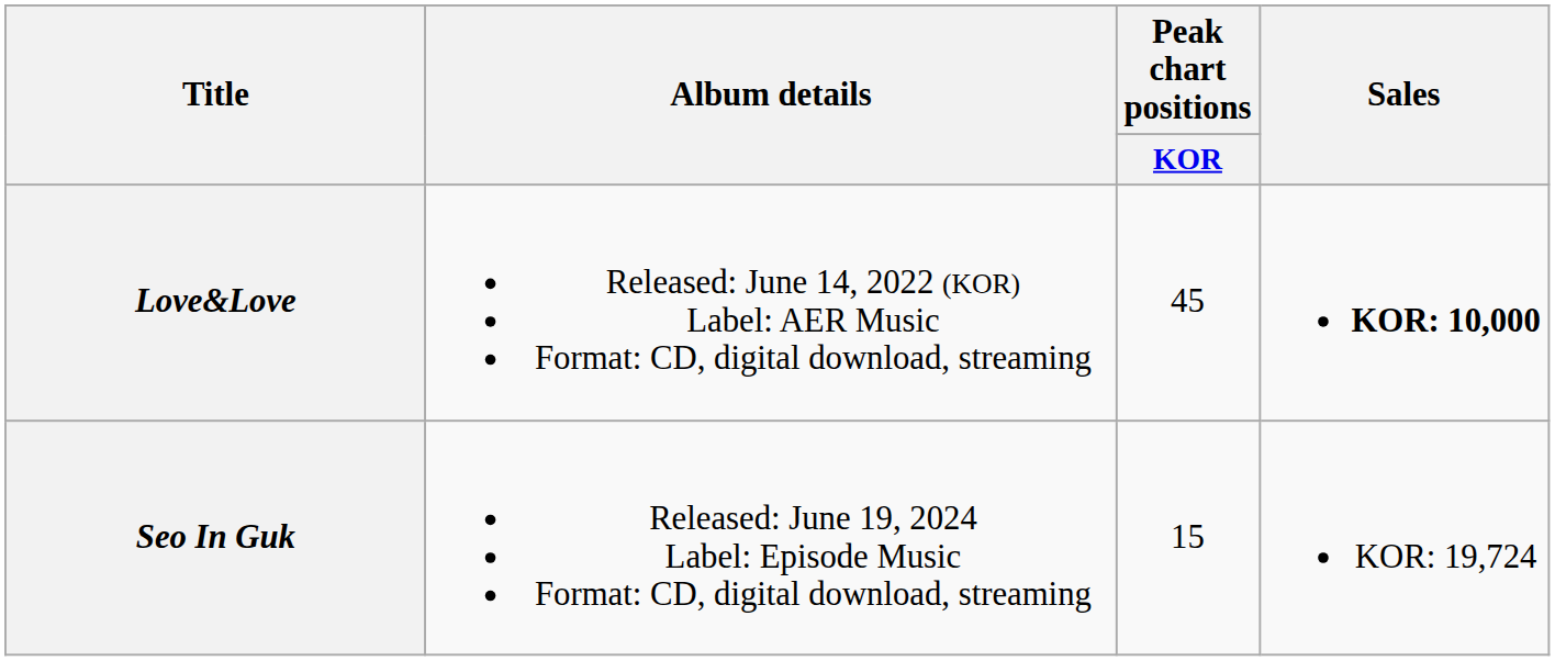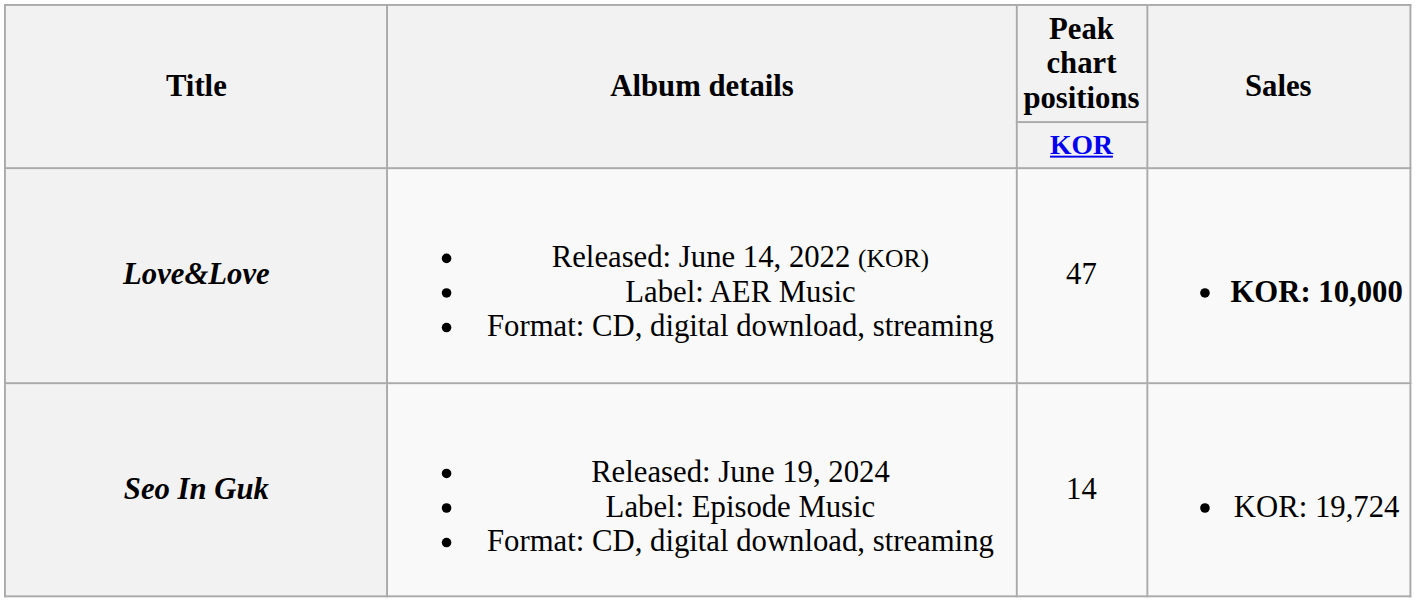 <table class="wikitable plainrowheaders" style="text-align:center;">
 <tr>
 <th scope="col" rowspan="2" style="width:12em;">Title</th>
 <th scope="col" rowspan="2" style="width:20em;">Album details</th>
 <th scope="col" colspan="1">Peak chart positions</th>
 <th scope="col" rowspan="2">Sales</th>
 </tr>
 <tr>
 <th scope="col" style="width:3em;font-size:90%"><a href='#'>KOR</a><br></th>
 </tr>
 <tr>
 <th scope="row"><em>Love&Love</em></th>
 <td><br><ul><li>Released: June 14, 2022 <small>(KOR)</small></li><li>Label: AER Music</li><li>Format: CD, digital download, streaming</li></ul></td>
-<td>45</td>
+<td>47</td>
 <td><strong><br><ul><li>KOR: 10,000</li></ul></strong></td>
 </tr>
 <tr>
 <th scope="row"><em>Seo In Guk</em></th>
 <td><br><ul><li>Released: June 19, 2024</li><li>Label: Episode Music</li><li>Format: CD, digital download, streaming</li></ul></td>
-<td>15</td>
+<td>14</td>
 <td><br><ul><li>KOR: 19,724</li></ul></td>
 </tr>
 </table>
